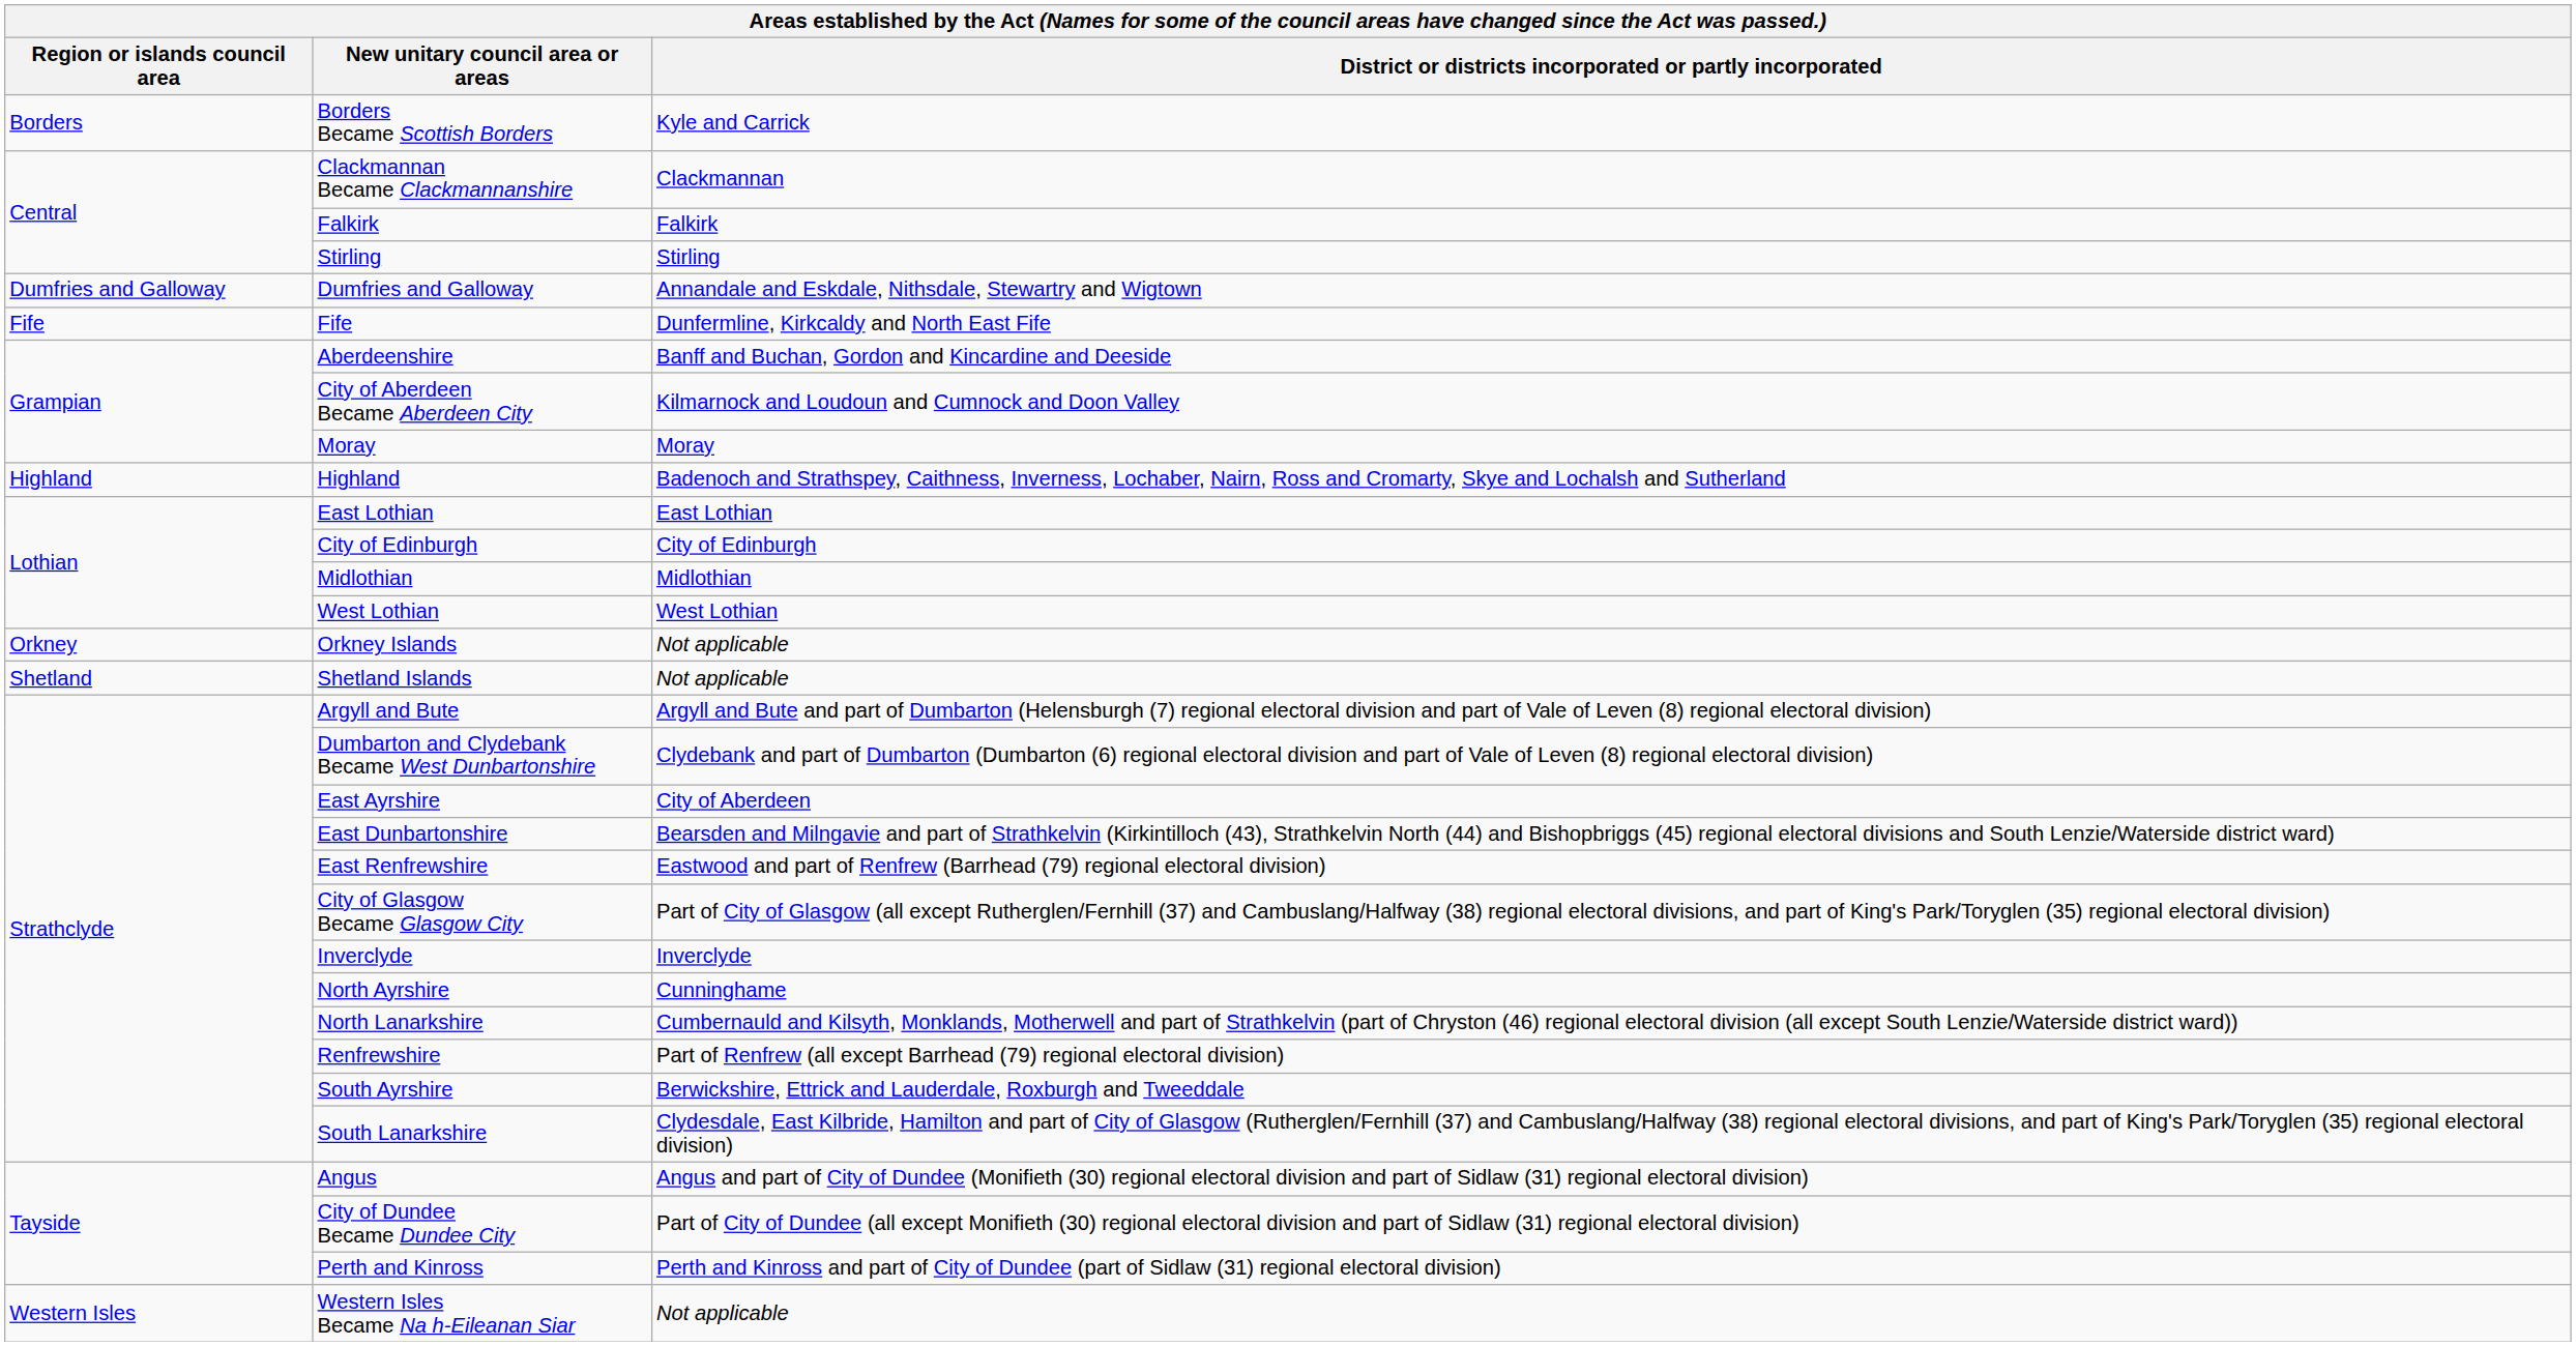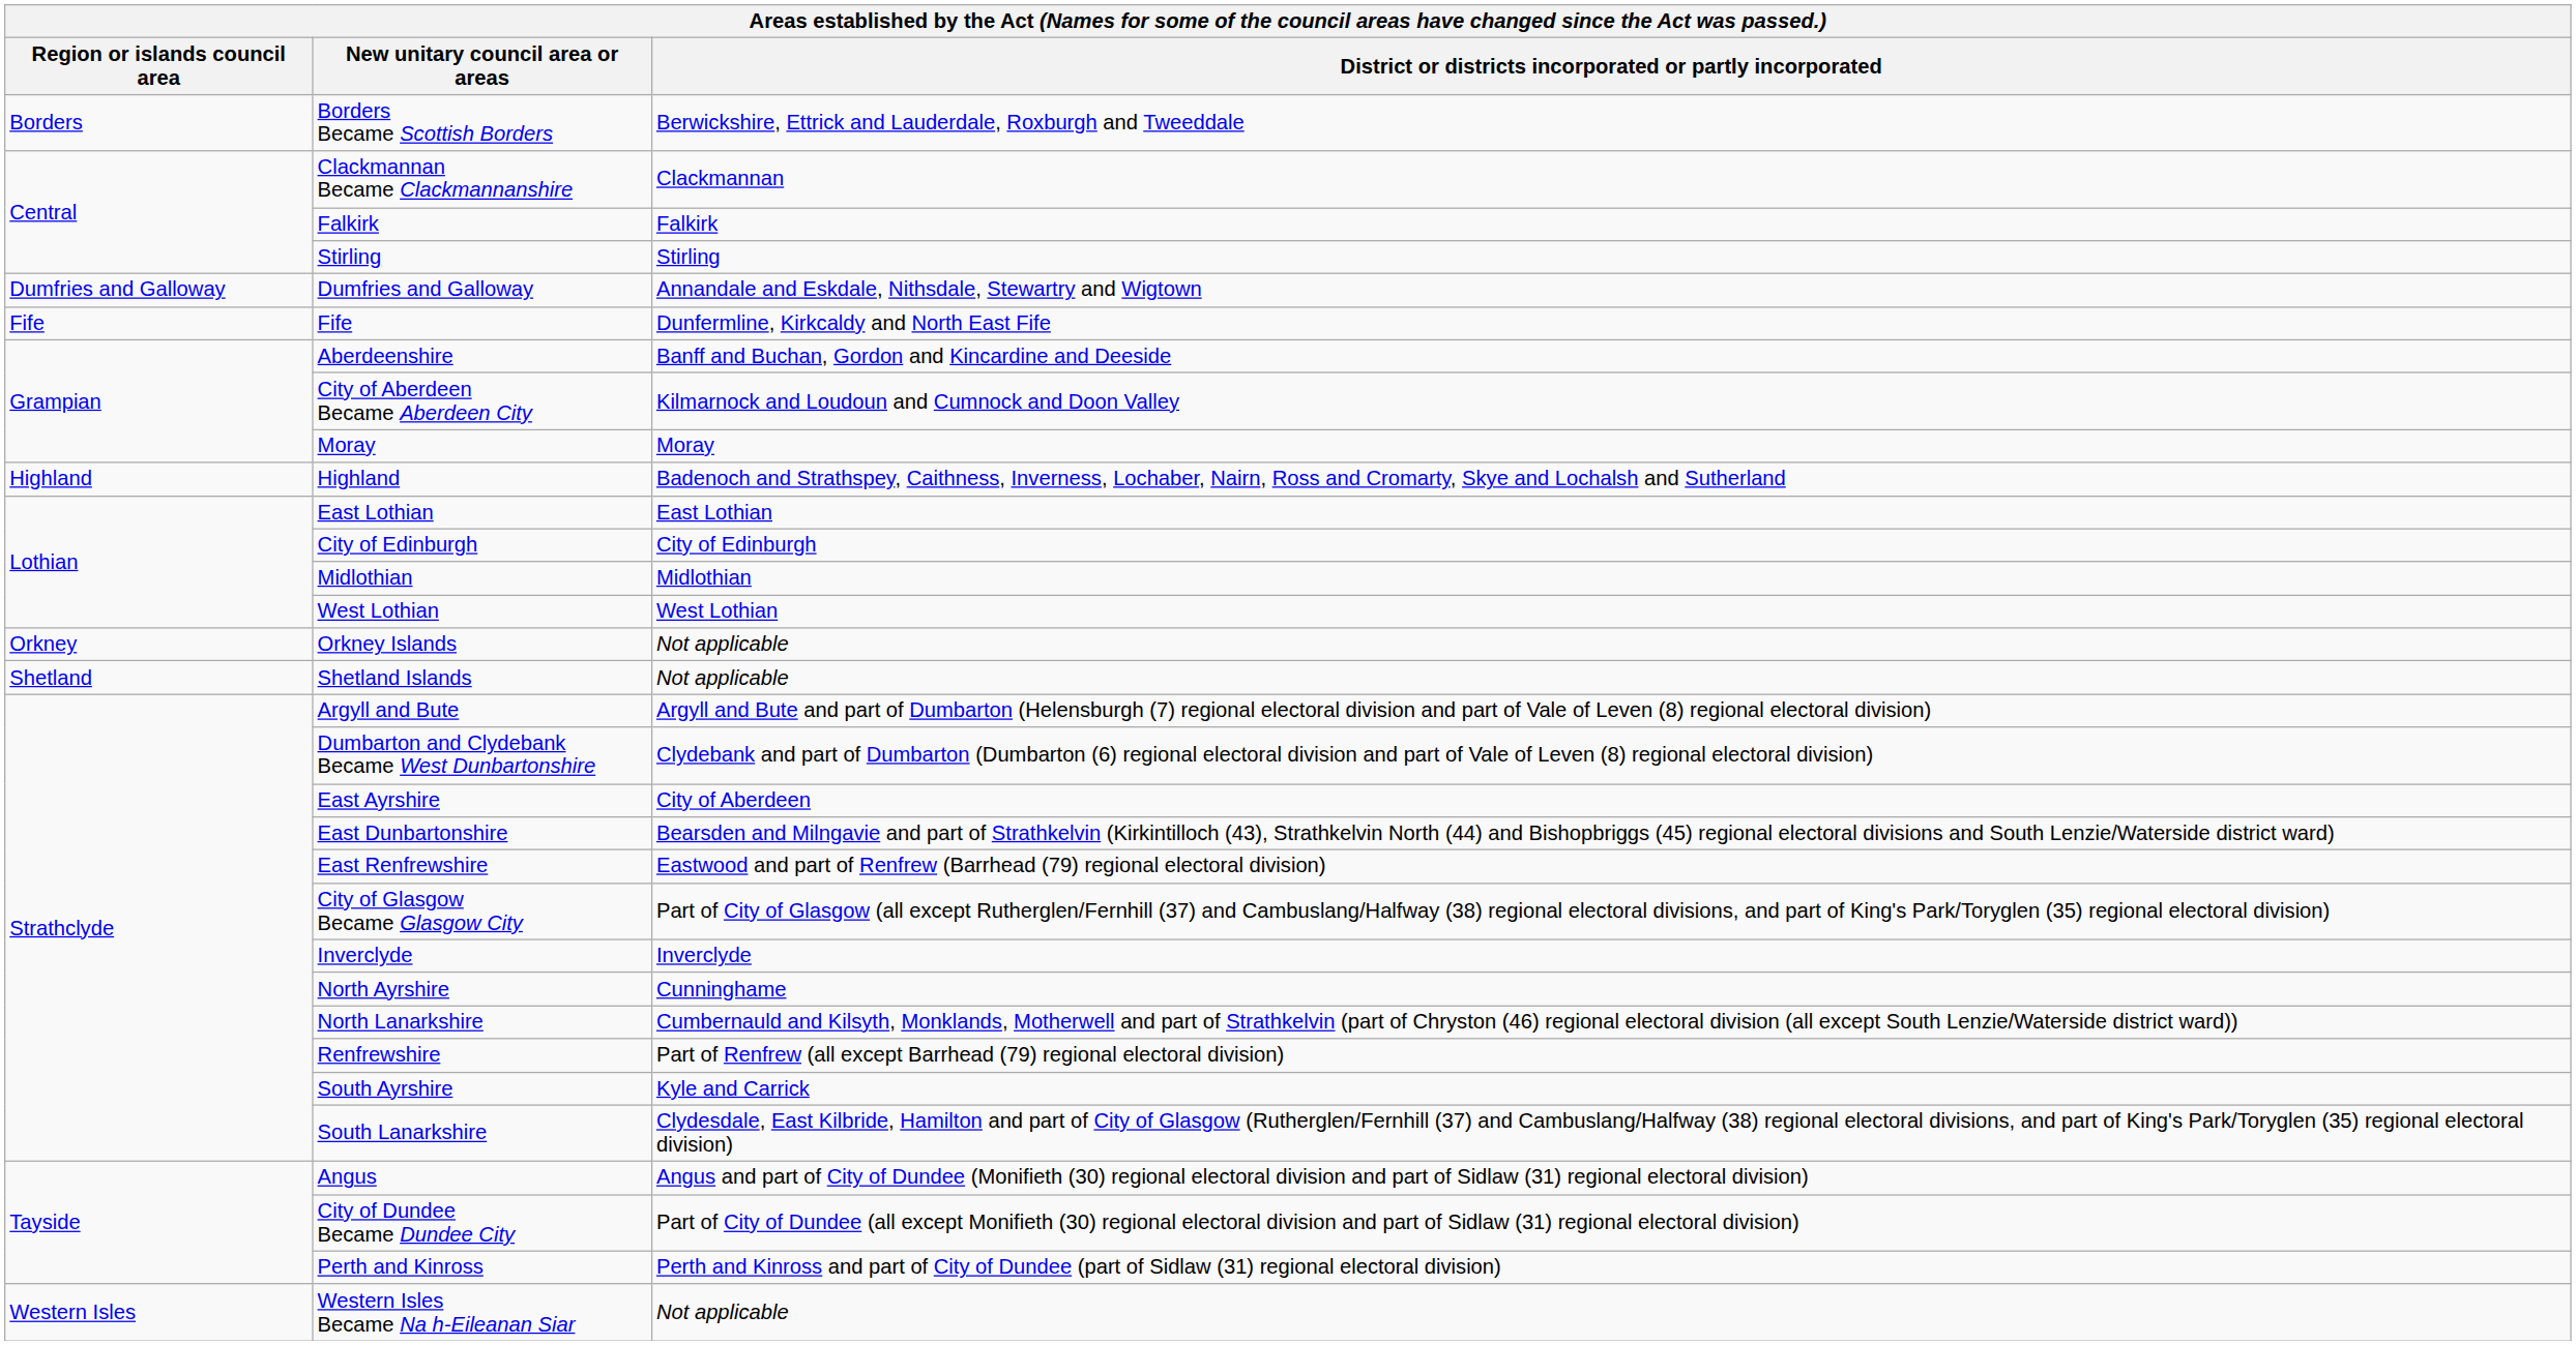 <table class="wikitable">
 <tr>
 <th colspan=3>Areas established by the Act <em>(Names for some of the council areas have changed since the Act was passed.)</em></th>
 </tr>
 <tr>
 <th>Region or islands council area</th>
 <th>New unitary council area or areas</th>
 <th>District or districts incorporated or partly incorporated</th>
 </tr>
 <tr>
 <td><a href='#'>Borders</a></td>
 <td><a href='#'>Borders</a> <br> Became <em><a href='#'>Scottish Borders</a></em></td>
-<td><a href='#'>Kyle and Carrick</a></td>
+<td><a href='#'>Berwickshire</a>, <a href='#'>Ettrick and Lauderdale</a>, <a href='#'>Roxburgh</a> and  <a href='#'>Tweeddale</a></td>
 </tr>
 <tr>
 <td rowspan=3><a href='#'>Central</a></td>
 <td><a href='#'>Clackmannan</a> <br> Became <em><a href='#'>Clackmannanshire</a></em></td>
 <td><a href='#'>Clackmannan</a></td>
 </tr>
 <tr>
 <td><a href='#'>Falkirk</a></td>
 <td><a href='#'>Falkirk</a></td>
 </tr>
 <tr>
 <td><a href='#'>Stirling</a></td>
 <td><a href='#'>Stirling</a></td>
 </tr>
 <tr>
 <td><a href='#'>Dumfries and Galloway</a></td>
 <td><a href='#'>Dumfries and Galloway</a></td>
 <td><a href='#'>Annandale and Eskdale</a>, <a href='#'>Nithsdale</a>, <a href='#'>Stewartry</a> and <a href='#'>Wigtown</a></td>
 </tr>
 <tr>
 <td><a href='#'>Fife</a></td>
 <td><a href='#'>Fife</a></td>
 <td><a href='#'>Dunfermline</a>, <a href='#'>Kirkcaldy</a> and <a href='#'>North East Fife</a></td>
 </tr>
 <tr>
 <td rowspan=3><a href='#'>Grampian</a></td>
 <td><a href='#'>Aberdeenshire</a></td>
 <td><a href='#'>Banff and Buchan</a>, <a href='#'>Gordon</a> and <a href='#'>Kincardine and Deeside</a></td>
 </tr>
 <tr>
 <td><a href='#'>City of Aberdeen</a> <br> Became <em><a href='#'>Aberdeen City</a></em></td>
 <td><a href='#'>Kilmarnock and Loudoun</a> and <a href='#'>Cumnock and Doon Valley</a></td>
 </tr>
 <tr>
 <td><a href='#'>Moray</a></td>
 <td><a href='#'>Moray</a></td>
 </tr>
 <tr>
 <td><a href='#'>Highland</a></td>
 <td><a href='#'>Highland</a></td>
 <td><a href='#'>Badenoch and Strathspey</a>, <a href='#'>Caithness</a>, <a href='#'>Inverness</a>, <a href='#'>Lochaber</a>, <a href='#'>Nairn</a>, <a href='#'>Ross and Cromarty</a>, <a href='#'>Skye and Lochalsh</a> and <a href='#'>Sutherland</a></td>
 </tr>
 <tr>
 <td rowspan=4><a href='#'>Lothian</a></td>
 <td><a href='#'>East Lothian</a></td>
 <td><a href='#'>East Lothian</a></td>
 </tr>
 <tr>
 <td><a href='#'>City of Edinburgh</a></td>
 <td><a href='#'>City of Edinburgh</a></td>
 </tr>
 <tr>
 <td><a href='#'>Midlothian</a></td>
 <td><a href='#'>Midlothian</a></td>
 </tr>
 <tr>
 <td><a href='#'>West Lothian</a></td>
 <td><a href='#'>West Lothian</a></td>
 </tr>
 <tr>
 <td><a href='#'>Orkney</a></td>
 <td><a href='#'>Orkney Islands</a></td>
 <td><em>Not applicable</em></td>
 </tr>
 <tr>
 <td><a href='#'>Shetland</a></td>
 <td><a href='#'>Shetland Islands</a></td>
 <td><em>Not applicable</em></td>
 </tr>
 <tr>
 <td rowspan=12><a href='#'>Strathclyde</a></td>
 <td><a href='#'>Argyll and Bute</a></td>
 <td><a href='#'>Argyll and Bute</a> and part of <a href='#'>Dumbarton</a> (Helensburgh (7) regional electoral division and part of Vale of Leven (8) regional electoral division)</td>
 </tr>
 <tr>
 <td><a href='#'>Dumbarton and Clydebank</a> <br> Became <em><a href='#'>West Dunbartonshire</a></em></td>
 <td><a href='#'>Clydebank</a> and part of <a href='#'>Dumbarton</a> (Dumbarton (6) regional electoral division and part of Vale of Leven (8) regional electoral division)</td>
 </tr>
 <tr>
 <td><a href='#'>East Ayrshire</a></td>
 <td><a href='#'>City of Aberdeen</a></td>
 </tr>
 <tr>
 <td><a href='#'>East Dunbartonshire</a></td>
 <td><a href='#'>Bearsden and Milngavie</a> and part of <a href='#'>Strathkelvin</a> (Kirkintilloch (43), Strathkelvin North (44) and Bishopbriggs (45) regional electoral divisions and South Lenzie/Waterside district ward)</td>
 </tr>
 <tr>
 <td><a href='#'>East Renfrewshire</a></td>
 <td><a href='#'>Eastwood</a> and part of <a href='#'>Renfrew</a> (Barrhead (79) regional electoral division)</td>
 </tr>
 <tr>
 <td><a href='#'>City of Glasgow</a> <br> Became <em><a href='#'>Glasgow City</a></em></td>
 <td>Part of <a href='#'>City of Glasgow</a> (all except Rutherglen/Fernhill (37) and Cambuslang/Halfway (38) regional electoral divisions, and part of King's Park/Toryglen (35) regional electoral division)</td>
 </tr>
 <tr>
 <td><a href='#'>Inverclyde</a></td>
 <td><a href='#'>Inverclyde</a></td>
 </tr>
 <tr>
 <td><a href='#'>North Ayrshire</a></td>
 <td><a href='#'>Cunninghame</a></td>
 </tr>
 <tr>
 <td><a href='#'>North Lanarkshire</a></td>
 <td><a href='#'>Cumbernauld and Kilsyth</a>, <a href='#'>Monklands</a>, <a href='#'>Motherwell</a> and part of <a href='#'>Strathkelvin</a> (part of Chryston (46) regional electoral division (all except South Lenzie/Waterside district ward))</td>
 </tr>
 <tr>
 <td><a href='#'>Renfrewshire</a></td>
 <td>Part of <a href='#'>Renfrew</a> (all except Barrhead (79) regional electoral division)</td>
 </tr>
 <tr>
 <td><a href='#'>South Ayrshire</a></td>
-<td><a href='#'>Berwickshire</a>, <a href='#'>Ettrick and Lauderdale</a>, <a href='#'>Roxburgh</a> and  <a href='#'>Tweeddale</a></td>
+<td><a href='#'>Kyle and Carrick</a></td>
 </tr>
 <tr>
 <td><a href='#'>South Lanarkshire</a></td>
 <td><a href='#'>Clydesdale</a>, <a href='#'>East Kilbride</a>, <a href='#'>Hamilton</a> and part of <a href='#'>City of Glasgow</a> (Rutherglen/Fernhill (37) and Cambuslang/Halfway (38) regional electoral divisions, and part of King's Park/Toryglen (35) regional electoral division)</td>
 </tr>
 <tr>
 <td rowspan=3><a href='#'>Tayside</a></td>
 <td><a href='#'>Angus</a></td>
 <td><a href='#'>Angus</a> and part of <a href='#'>City of Dundee</a> (Monifieth (30) regional electoral division and part of Sidlaw (31) regional electoral division)</td>
 </tr>
 <tr>
 <td><a href='#'>City of Dundee</a> <br> Became <em><a href='#'>Dundee City</a></em></td>
 <td>Part of <a href='#'>City of Dundee</a> (all except Monifieth (30) regional electoral division and part of Sidlaw (31) regional electoral division)</td>
 </tr>
 <tr>
 <td><a href='#'>Perth and Kinross</a></td>
 <td><a href='#'>Perth and Kinross</a> and part of <a href='#'>City of Dundee</a> (part of Sidlaw (31) regional electoral division)</td>
 </tr>
 <tr>
 <td><a href='#'>Western Isles</a></td>
 <td><a href='#'>Western Isles</a> <br> Became <em><a href='#'>Na h-Eileanan Siar</a></em></td>
 <td><em>Not applicable</em></td>
 </tr>
 </table>
